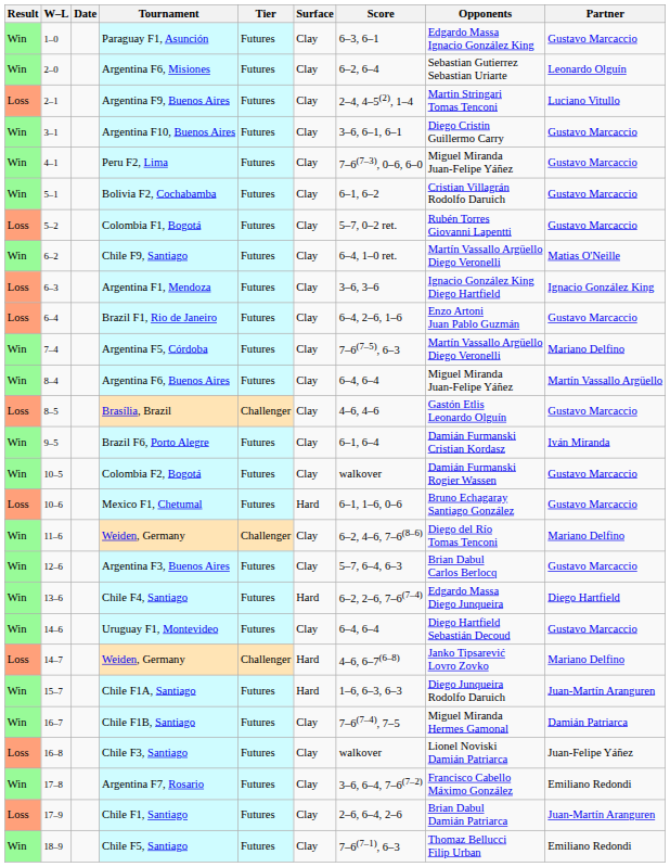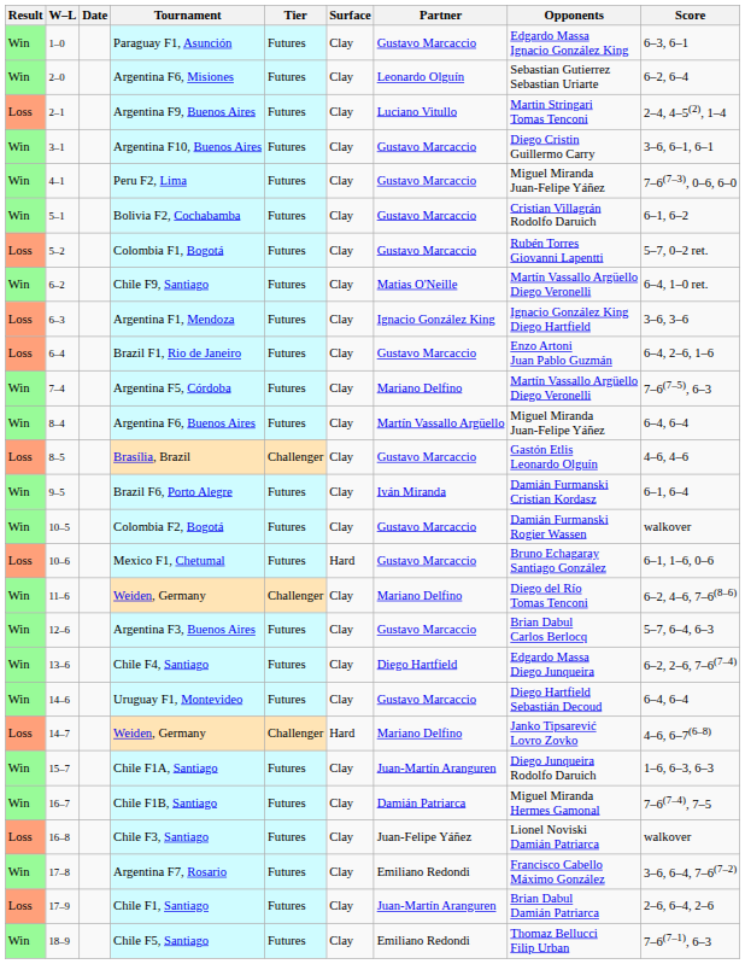 <table class="sortable wikitable">
 <tr>
 <th>Result</th>
 <th class=unsortable>W–L</th>
 <th>Date</th>
 <th>Tournament</th>
 <th>Tier</th>
 <th>Surface</th>
+<th>Partner</th>
+<th>Opponents</th>
 <th class=unsortable>Score</th>
-<th>Opponents</th>
-<th>Partner</th>
 </tr>
 <tr>
 <td bgcolor=98FB98>Win</td>
 <td><small>1–0</small></td>
 <td></td>
 <td style=background:#cffcff>Paraguay F1, <a href='#'>Asunción</a></td>
 <td style=background:#cffcff>Futures</td>
 <td>Clay</td>
+<td> <a href='#'>Gustavo Marcaccio</a></td>
+<td> <a href='#'>Edgardo Massa</a> <br> <a href='#'>Ignacio González King</a></td>
 <td>6–3, 6–1</td>
-<td> <a href='#'>Edgardo Massa</a> <br> <a href='#'>Ignacio González King</a></td>
-<td> <a href='#'>Gustavo Marcaccio</a></td>
 </tr>
 <tr>
 <td bgcolor=98FB98>Win</td>
 <td><small>2–0</small></td>
 <td></td>
 <td style=background:#cffcff>Argentina F6, <a href='#'>Misiones</a></td>
 <td style=background:#cffcff>Futures</td>
 <td>Clay</td>
+<td> <a href='#'>Leonardo Olguín</a></td>
+<td> Sebastian Gutierrez <br> Sebastian Uriarte</td>
 <td>6–2, 6–4</td>
-<td> Sebastian Gutierrez <br> Sebastian Uriarte</td>
-<td> <a href='#'>Leonardo Olguín</a></td>
 </tr>
 <tr>
 <td bgcolor=FFA07A>Loss</td>
 <td><small>2–1</small></td>
 <td></td>
 <td style=background:#cffcff>Argentina F9, <a href='#'>Buenos Aires</a></td>
 <td style=background:#cffcff>Futures</td>
 <td>Clay</td>
+<td> <a href='#'>Luciano Vitullo</a></td>
+<td> <a href='#'>Martin Stringari</a> <br> <a href='#'>Tomas Tenconi</a></td>
 <td>2–4, 4–5<sup>(2)</sup>, 1–4</td>
-<td> <a href='#'>Martin Stringari</a> <br> <a href='#'>Tomas Tenconi</a></td>
-<td> <a href='#'>Luciano Vitullo</a></td>
 </tr>
 <tr>
 <td bgcolor=98FB98>Win</td>
 <td><small>3–1</small></td>
 <td></td>
 <td style=background:#cffcff>Argentina F10, <a href='#'>Buenos Aires</a></td>
 <td style=background:#cffcff>Futures</td>
 <td>Clay</td>
+<td> <a href='#'>Gustavo Marcaccio</a></td>
+<td> <a href='#'>Diego Cristin</a> <br> Guillermo Carry</td>
 <td>3–6, 6–1, 6–1</td>
-<td> <a href='#'>Diego Cristin</a> <br> Guillermo Carry</td>
-<td> <a href='#'>Gustavo Marcaccio</a></td>
 </tr>
 <tr>
 <td bgcolor=98FB98>Win</td>
 <td><small>4–1</small></td>
 <td></td>
 <td style=background:#cffcff>Peru F2, <a href='#'>Lima</a></td>
 <td style=background:#cffcff>Futures</td>
 <td>Clay</td>
+<td> <a href='#'>Gustavo Marcaccio</a></td>
+<td> Miguel Miranda <br> Juan-Felipe Yáñez</td>
 <td>7–6<sup>(7–3)</sup>, 0–6, 6–0</td>
-<td> Miguel Miranda <br> Juan-Felipe Yáñez</td>
-<td> <a href='#'>Gustavo Marcaccio</a></td>
 </tr>
 <tr>
 <td bgcolor=98FB98>Win</td>
 <td><small>5–1</small></td>
 <td></td>
 <td style=background:#cffcff>Bolivia F2, <a href='#'>Cochabamba</a></td>
 <td style=background:#cffcff>Futures</td>
 <td>Clay</td>
+<td> <a href='#'>Gustavo Marcaccio</a></td>
+<td> <a href='#'>Cristian Villagrán</a> <br> Rodolfo Daruich</td>
 <td>6–1, 6–2</td>
-<td> <a href='#'>Cristian Villagrán</a> <br> Rodolfo Daruich</td>
-<td> <a href='#'>Gustavo Marcaccio</a></td>
 </tr>
 <tr>
 <td bgcolor=FFA07A>Loss</td>
 <td><small>5–2</small></td>
 <td></td>
 <td style=background:#cffcff>Colombia F1, <a href='#'>Bogotá</a></td>
 <td style=background:#cffcff>Futures</td>
 <td>Clay</td>
+<td> <a href='#'>Gustavo Marcaccio</a></td>
+<td> <a href='#'>Rubén Torres</a> <br> <a href='#'>Giovanni Lapentti</a></td>
 <td>5–7, 0–2 ret.</td>
-<td> <a href='#'>Rubén Torres</a> <br> <a href='#'>Giovanni Lapentti</a></td>
-<td> <a href='#'>Gustavo Marcaccio</a></td>
 </tr>
 <tr>
 <td bgcolor=98FB98>Win</td>
 <td><small>6–2</small></td>
 <td></td>
 <td style=background:#cffcff>Chile F9, <a href='#'>Santiago</a></td>
 <td style=background:#cffcff>Futures</td>
 <td>Clay</td>
+<td> <a href='#'>Matias O'Neille</a></td>
+<td> <a href='#'>Martín Vassallo Argüello</a> <br> <a href='#'>Diego Veronelli</a></td>
 <td>6–4, 1–0 ret.</td>
-<td> <a href='#'>Martín Vassallo Argüello</a> <br> <a href='#'>Diego Veronelli</a></td>
-<td> <a href='#'>Matias O'Neille</a></td>
 </tr>
 <tr>
 <td bgcolor=FFA07A>Loss</td>
 <td><small>6–3</small></td>
 <td></td>
 <td style=background:#cffcff>Argentina F1, <a href='#'>Mendoza</a></td>
 <td style=background:#cffcff>Futures</td>
 <td>Clay</td>
+<td> <a href='#'>Ignacio González King</a></td>
+<td> <a href='#'>Ignacio González King</a> <br> <a href='#'>Diego Hartfield</a></td>
 <td>3–6, 3–6</td>
-<td> <a href='#'>Ignacio González King</a> <br> <a href='#'>Diego Hartfield</a></td>
-<td> <a href='#'>Ignacio González King</a></td>
 </tr>
 <tr>
 <td bgcolor=FFA07A>Loss</td>
 <td><small>6–4</small></td>
 <td></td>
 <td style=background:#cffcff>Brazil F1, <a href='#'>Rio de Janeiro</a></td>
 <td style=background:#cffcff>Futures</td>
 <td>Clay</td>
+<td> <a href='#'>Gustavo Marcaccio</a></td>
+<td> <a href='#'>Enzo Artoni</a> <br> <a href='#'>Juan Pablo Guzmán</a></td>
 <td>6–4, 2–6, 1–6</td>
-<td> <a href='#'>Enzo Artoni</a> <br> <a href='#'>Juan Pablo Guzmán</a></td>
-<td> <a href='#'>Gustavo Marcaccio</a></td>
 </tr>
 <tr>
 <td bgcolor=98FB98>Win</td>
 <td><small>7–4</small></td>
 <td></td>
 <td style=background:#cffcff>Argentina F5, <a href='#'>Córdoba</a></td>
 <td style=background:#cffcff>Futures</td>
 <td>Clay</td>
+<td> <a href='#'>Mariano Delfino</a></td>
+<td> <a href='#'>Martín Vassallo Argüello</a> <br> <a href='#'>Diego Veronelli</a></td>
 <td>7–6<sup>(7–5)</sup>, 6–3</td>
-<td> <a href='#'>Martín Vassallo Argüello</a> <br> <a href='#'>Diego Veronelli</a></td>
-<td> <a href='#'>Mariano Delfino</a></td>
 </tr>
 <tr>
 <td bgcolor=98FB98>Win</td>
 <td><small>8–4</small></td>
 <td></td>
 <td style=background:#cffcff>Argentina F6, <a href='#'>Buenos Aires</a></td>
 <td style=background:#cffcff>Futures</td>
 <td>Clay</td>
+<td> <a href='#'>Martín Vassallo Argüello</a></td>
+<td> Miguel Miranda <br> Juan-Felipe Yáñez</td>
 <td>6–4, 6–4</td>
-<td> Miguel Miranda <br> Juan-Felipe Yáñez</td>
-<td> <a href='#'>Martín Vassallo Argüello</a></td>
 </tr>
 <tr>
 <td bgcolor=FFA07A>Loss</td>
 <td><small>8–5</small></td>
 <td></td>
 <td style="background:moccasin;"><a href='#'>Brasília</a>, Brazil</td>
 <td style="background:moccasin;">Challenger</td>
 <td>Clay</td>
+<td> <a href='#'>Gustavo Marcaccio</a></td>
+<td> <a href='#'>Gastón Etlis</a> <br> <a href='#'>Leonardo Olguín</a></td>
 <td>4–6, 4–6</td>
-<td> <a href='#'>Gastón Etlis</a> <br> <a href='#'>Leonardo Olguín</a></td>
-<td> <a href='#'>Gustavo Marcaccio</a></td>
 </tr>
 <tr>
 <td bgcolor=98FB98>Win</td>
 <td><small>9–5</small></td>
 <td></td>
 <td style=background:#cffcff>Brazil F6, <a href='#'>Porto Alegre</a></td>
 <td style=background:#cffcff>Futures</td>
 <td>Clay</td>
+<td> <a href='#'>Iván Miranda</a></td>
+<td> <a href='#'>Damián Furmanski</a> <br> <a href='#'>Cristian Kordasz</a></td>
 <td>6–1, 6–4</td>
-<td> <a href='#'>Damián Furmanski</a> <br> <a href='#'>Cristian Kordasz</a></td>
-<td> <a href='#'>Iván Miranda</a></td>
 </tr>
 <tr>
 <td bgcolor=98FB98>Win</td>
 <td><small>10–5</small></td>
 <td></td>
 <td style=background:#cffcff>Colombia F2, <a href='#'>Bogotá</a></td>
 <td style=background:#cffcff>Futures</td>
 <td>Clay</td>
+<td> <a href='#'>Gustavo Marcaccio</a></td>
+<td> <a href='#'>Damián Furmanski</a> <br> <a href='#'>Rogier Wassen</a></td>
 <td>walkover</td>
-<td> <a href='#'>Damián Furmanski</a> <br> <a href='#'>Rogier Wassen</a></td>
-<td> <a href='#'>Gustavo Marcaccio</a></td>
 </tr>
 <tr>
 <td bgcolor=FFA07A>Loss</td>
 <td><small>10–6</small></td>
 <td></td>
 <td style=background:#cffcff>Mexico F1, <a href='#'>Chetumal</a></td>
 <td style=background:#cffcff>Futures</td>
 <td>Hard</td>
+<td> <a href='#'>Gustavo Marcaccio</a></td>
+<td> <a href='#'>Bruno Echagaray</a> <br> <a href='#'>Santiago González</a></td>
 <td>6–1, 1–6, 0–6</td>
-<td> <a href='#'>Bruno Echagaray</a> <br> <a href='#'>Santiago González</a></td>
-<td> <a href='#'>Gustavo Marcaccio</a></td>
 </tr>
 <tr>
 <td bgcolor=98FB98>Win</td>
 <td><small>11–6</small></td>
 <td></td>
 <td style="background:moccasin;"><a href='#'>Weiden</a>, Germany</td>
 <td style="background:moccasin;">Challenger</td>
 <td>Clay</td>
+<td> <a href='#'>Mariano Delfino</a></td>
+<td> <a href='#'>Diego del Río</a> <br> <a href='#'>Tomas Tenconi</a></td>
 <td>6–2, 4–6, 7–6<sup>(8–6)</sup></td>
-<td> <a href='#'>Diego del Río</a> <br> <a href='#'>Tomas Tenconi</a></td>
-<td> <a href='#'>Mariano Delfino</a></td>
 </tr>
 <tr>
 <td bgcolor=98FB98>Win</td>
 <td><small>12–6</small></td>
 <td></td>
 <td style=background:#cffcff>Argentina F3, <a href='#'>Buenos Aires</a></td>
 <td style=background:#cffcff>Futures</td>
 <td>Clay</td>
+<td> <a href='#'>Gustavo Marcaccio</a></td>
+<td> <a href='#'>Brian Dabul</a> <br> <a href='#'>Carlos Berlocq</a></td>
 <td>5–7, 6–4, 6–3</td>
-<td> <a href='#'>Brian Dabul</a> <br> <a href='#'>Carlos Berlocq</a></td>
-<td> <a href='#'>Gustavo Marcaccio</a></td>
 </tr>
 <tr>
 <td bgcolor=98FB98>Win</td>
 <td><small>13–6</small></td>
 <td></td>
 <td style=background:#cffcff>Chile F4, <a href='#'>Santiago</a></td>
 <td style=background:#cffcff>Futures</td>
-<td>Hard</td>
+<td>Clay</td>
+<td> <a href='#'>Diego Hartfield</a></td>
+<td> <a href='#'>Edgardo Massa</a> <br> <a href='#'>Diego Junqueira</a></td>
 <td>6–2, 2–6, 7–6<sup>(7–4)</sup></td>
-<td> <a href='#'>Edgardo Massa</a> <br> <a href='#'>Diego Junqueira</a></td>
-<td> <a href='#'>Diego Hartfield</a></td>
 </tr>
 <tr>
 <td bgcolor=98FB98>Win</td>
 <td><small>14–6</small></td>
 <td></td>
 <td style=background:#cffcff>Uruguay F1, <a href='#'>Montevideo</a></td>
 <td style=background:#cffcff>Futures</td>
 <td>Clay</td>
+<td> <a href='#'>Gustavo Marcaccio</a></td>
+<td> <a href='#'>Diego Hartfield</a> <br> <a href='#'>Sebastián Decoud</a></td>
 <td>6–4, 6–4</td>
-<td> <a href='#'>Diego Hartfield</a> <br> <a href='#'>Sebastián Decoud</a></td>
-<td> <a href='#'>Gustavo Marcaccio</a></td>
 </tr>
 <tr>
 <td bgcolor=FFA07A>Loss</td>
 <td><small>14–7</small></td>
 <td></td>
 <td style="background:moccasin;"><a href='#'>Weiden</a>, Germany</td>
 <td style="background:moccasin;">Challenger</td>
 <td>Hard</td>
+<td> <a href='#'>Mariano Delfino</a></td>
+<td> <a href='#'>Janko Tipsarević</a> <br> <a href='#'>Lovro Zovko</a></td>
 <td>4–6, 6–7<sup>(6–8)</sup></td>
-<td> <a href='#'>Janko Tipsarević</a> <br> <a href='#'>Lovro Zovko</a></td>
-<td> <a href='#'>Mariano Delfino</a></td>
 </tr>
 <tr>
 <td bgcolor=98FB98>Win</td>
 <td><small>15–7</small></td>
 <td></td>
 <td style=background:#cffcff>Chile F1A, <a href='#'>Santiago</a></td>
 <td style=background:#cffcff>Futures</td>
-<td>Hard</td>
+<td>Clay</td>
+<td> <a href='#'>Juan-Martín Aranguren</a></td>
+<td> <a href='#'>Diego Junqueira</a> <br> Rodolfo Daruich</td>
 <td>1–6, 6–3, 6–3</td>
-<td> <a href='#'>Diego Junqueira</a> <br> Rodolfo Daruich</td>
-<td> <a href='#'>Juan-Martín Aranguren</a></td>
 </tr>
 <tr>
 <td bgcolor=98FB98>Win</td>
 <td><small>16–7</small></td>
 <td></td>
 <td style=background:#cffcff>Chile F1B, <a href='#'>Santiago</a></td>
 <td style=background:#cffcff>Futures</td>
 <td>Clay</td>
+<td> <a href='#'>Damián Patriarca</a></td>
+<td> Miguel Miranda <br> <a href='#'>Hermes Gamonal</a></td>
 <td>7–6<sup>(7–4)</sup>, 7–5</td>
-<td> Miguel Miranda <br> <a href='#'>Hermes Gamonal</a></td>
-<td> <a href='#'>Damián Patriarca</a></td>
 </tr>
 <tr>
 <td bgcolor=FFA07A>Loss</td>
 <td><small>16–8</small></td>
 <td></td>
 <td style=background:#cffcff>Chile F3, <a href='#'>Santiago</a></td>
 <td style=background:#cffcff>Futures</td>
 <td>Clay</td>
+<td> Juan-Felipe Yáñez</td>
+<td> Lionel Noviski <br> <a href='#'>Damián Patriarca</a></td>
 <td>walkover</td>
-<td> Lionel Noviski <br> <a href='#'>Damián Patriarca</a></td>
-<td> Juan-Felipe Yáñez</td>
 </tr>
 <tr>
 <td bgcolor=98FB98>Win</td>
 <td><small>17–8</small></td>
 <td></td>
 <td style=background:#cffcff>Argentina F7, <a href='#'>Rosario</a></td>
 <td style=background:#cffcff>Futures</td>
 <td>Clay</td>
+<td> Emiliano Redondi</td>
+<td> <a href='#'>Francisco Cabello</a> <br> <a href='#'>Máximo González</a></td>
 <td>3–6, 6–4, 7–6<sup>(7–2)</sup></td>
-<td> <a href='#'>Francisco Cabello</a> <br> <a href='#'>Máximo González</a></td>
-<td> Emiliano Redondi</td>
 </tr>
 <tr>
 <td bgcolor=FFA07A>Loss</td>
 <td><small>17–9</small></td>
 <td></td>
 <td style=background:#cffcff>Chile F1, <a href='#'>Santiago</a></td>
 <td style=background:#cffcff>Futures</td>
 <td>Clay</td>
+<td> <a href='#'>Juan-Martín Aranguren</a></td>
+<td> <a href='#'>Brian Dabul</a> <br> <a href='#'>Damián Patriarca</a></td>
 <td>2–6, 6–4, 2–6</td>
-<td> <a href='#'>Brian Dabul</a> <br> <a href='#'>Damián Patriarca</a></td>
-<td> <a href='#'>Juan-Martín Aranguren</a></td>
 </tr>
 <tr>
 <td bgcolor=98FB98>Win</td>
 <td><small>18–9</small></td>
 <td></td>
 <td style=background:#cffcff>Chile F5, <a href='#'>Santiago</a></td>
 <td style=background:#cffcff>Futures</td>
 <td>Clay</td>
+<td> Emiliano Redondi</td>
+<td> <a href='#'>Thomaz Bellucci</a> <br> <a href='#'>Filip Urban</a></td>
 <td>7–6<sup>(7–1)</sup>, 6–3</td>
-<td> <a href='#'>Thomaz Bellucci</a> <br> <a href='#'>Filip Urban</a></td>
-<td> Emiliano Redondi</td>
 </tr>
 </table>
